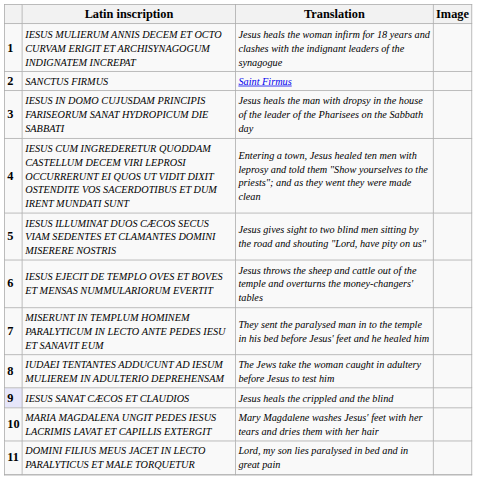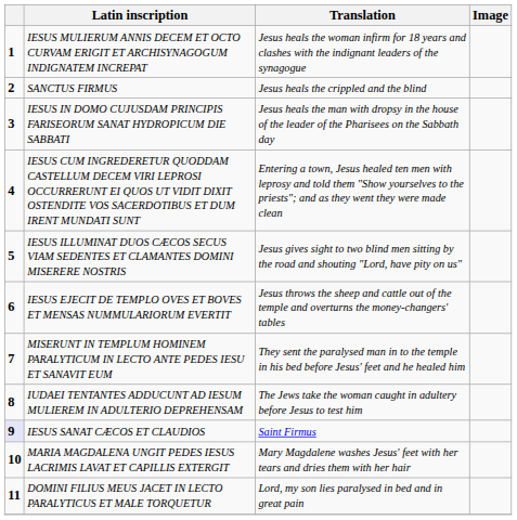 <table class="wikitable">
 <tr>
 <th></th>
 <th>Latin inscription</th>
 <th>Translation</th>
 <th>Image</th>
 </tr>
 <tr>
 <td><strong>1</strong></td>
 <td><small><em>IESUS MULIERUM ANNIS DECEM ET OCTO CURVAM ERIGIT ET ARCHISYNAGOGUM INDIGNATEM INCREPAT</em></small></td>
 <td><small><em>Jesus heals the woman infirm for 18 years and clashes with the indignant leaders of the synagogue</em></small></td>
 <td></td>
 </tr>
 <tr>
 <td><strong>2</strong></td>
 <td><small><em>SANCTUS FIRMUS</em></small></td>
-<td><small><em><a href='#'>Saint Firmus</a></em></small></td>
+<td><small><em>Jesus heals the crippled and the blind</em></small></td>
 <td></td>
 </tr>
 <tr>
 <td><strong>3</strong></td>
 <td><small><em>IESUS IN DOMO CUJUSDAM PRINCIPIS FARISEORUM SANAT HYDROPICUM DIE SABBATI</em></small></td>
 <td><small><em>Jesus heals the man with dropsy in the house of the leader of the Pharisees on the Sabbath day</em></small></td>
 <td></td>
 </tr>
 <tr>
 <td><strong>4</strong></td>
 <td><small><em>IESUS CUM INGREDERETUR QUODDAM CASTELLUM DECEM VIRI LEPROSI OCCURRERUNT EI QUOS UT VIDIT DIXIT<br> OSTENDITE VOS SACERDOTIBUS ET DUM IRENT MUNDATI SUNT</em></small></td>
 <td><small><em>Entering a town, Jesus healed ten men with leprosy and told them "Show yourselves to the priests"; and as they went they were made clean</em></small></td>
 <td></td>
 </tr>
 <tr>
 <td><strong>5</strong></td>
 <td><small><em>IESUS ILLUMINAT DUOS CÆCOS SECUS VIAM SEDENTES ET CLAMANTES DOMINI MISERERE NOSTRIS</em></small></td>
 <td><small><em>Jesus gives sight to two blind men sitting by the road and shouting "Lord, have pity on us"</em></small></td>
 <td></td>
 </tr>
 <tr>
 <td><strong>6</strong></td>
 <td><small><em>IESUS EJECIT DE TEMPLO OVES ET BOVES ET MENSAS NUMMULARIORUM EVERTIT</em></small></td>
 <td><small><em>Jesus throws the sheep and cattle out of the temple and overturns the money-changers' tables</em></small></td>
 <td></td>
 </tr>
 <tr>
 <td><strong>7</strong></td>
 <td><small><em>MISERUNT IN TEMPLUM HOMINEM PARALYTICUM IN LECTO ANTE PEDES IESU ET SANAVIT EUM</em></small></td>
 <td><small><em>They sent the paralysed man in to the temple in his bed before Jesus' feet and he healed him</em></small></td>
 <td></td>
 </tr>
 <tr>
 <td><strong>8</strong></td>
 <td><small><em>IUDAEI TENTANTES ADDUCUNT AD IESUM MULIEREM IN ADULTERIO DEPREHENSAM</em></small></td>
 <td><small><em>The Jews take the woman caught in adultery before Jesus to test him</em></small></td>
 <td></td>
 </tr>
 <tr>
 <td style="background: lavender;"><strong>9</strong></td>
 <td><small><em>IESUS SANAT CÆCOS ET CLAUDIOS</em></small></td>
-<td><small><em>Jesus heals the crippled and the blind</em></small></td>
+<td><small><em><a href='#'>Saint Firmus</a></em></small></td>
 <td></td>
 </tr>
 <tr>
 <td><strong>10</strong></td>
 <td><small><em>MARIA MAGDALENA UNGIT PEDES IESUS LACRIMIS LAVAT ET CAPILLIS EXTERGIT</em></small></td>
 <td><small><em>Mary Magdalene washes Jesus' feet with her tears and dries them with her hair</em></small></td>
 <td></td>
 </tr>
 <tr>
 <td><strong>11</strong></td>
 <td><small><em>DOMINI FILIUS MEUS JACET IN LECTO PARALYTICUS ET MALE TORQUETUR</em></small></td>
 <td><small><em>Lord, my son lies paralysed in bed and in great pain</em></small></td>
 <td></td>
 </tr>
 <tr>
 </tr>
 </table>
